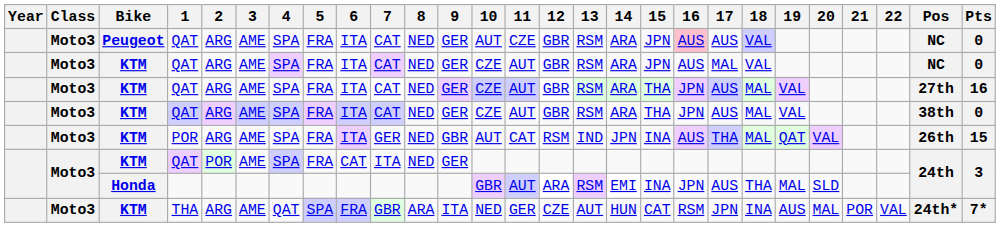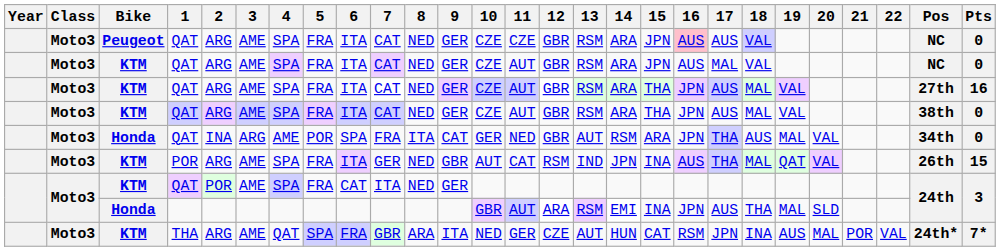 <table class="wikitable" style="text-align:center;">
 <tr>
 <th>Year</th>
 <th>Class</th>
 <th>Bike</th>
 <th>1</th>
 <th>2</th>
 <th>3</th>
 <th>4</th>
 <th>5</th>
 <th>6</th>
 <th>7</th>
 <th>8</th>
 <th>9</th>
 <th>10</th>
 <th>11</th>
 <th>12</th>
 <th>13</th>
 <th>14</th>
 <th>15</th>
 <th>16</th>
 <th>17</th>
 <th>18</th>
 <th>19</th>
 <th>20</th>
 <th>21</th>
 <th>22</th>
 <th>Pos</th>
 <th>Pts</th>
 </tr>
 <tr>
 <th></th>
 <th>Moto3</th>
 <th><a href='#'>Peugeot</a></th>
 <td><a href='#'>QAT</a></td>
 <td><a href='#'>ARG</a></td>
 <td><a href='#'>AME</a></td>
 <td><a href='#'>SPA</a></td>
 <td><a href='#'>FRA</a></td>
 <td><a href='#'>ITA</a></td>
 <td><a href='#'>CAT</a></td>
 <td><a href='#'>NED</a></td>
 <td><a href='#'>GER</a></td>
-<td><a href='#'>AUT</a></td>
+<td><a href='#'>CZE</a></td>
 <td><a href='#'>CZE</a></td>
 <td><a href='#'>GBR</a></td>
 <td><a href='#'>RSM</a></td>
 <td><a href='#'>ARA</a></td>
 <td><a href='#'>JPN</a></td>
 <td style="background: pink;"><a href='#'>AUS</a></td>
 <td><a href='#'>AUS</a></td>
 <td style="background:#cfcfff;"><a href='#'>VAL</a><br></td>
 <td></td>
 <td></td>
 <td></td>
 <td></td>
 <th>NC</th>
 <th>0</th>
 </tr>
 <tr>
 <th></th>
 <th>Moto3</th>
 <th><a href='#'>KTM</a></th>
 <td><a href='#'>QAT</a></td>
 <td><a href='#'>ARG</a></td>
 <td><a href='#'>AME</a></td>
 <td style="background:#efcfff;"><a href='#'>SPA</a><br></td>
 <td><a href='#'>FRA</a></td>
 <td><a href='#'>ITA</a></td>
 <td style="background:#efcfff;"><a href='#'>CAT</a><br></td>
 <td><a href='#'>NED</a></td>
 <td><a href='#'>GER</a></td>
 <td><a href='#'>CZE</a></td>
 <td><a href='#'>AUT</a></td>
 <td><a href='#'>GBR</a></td>
 <td><a href='#'>RSM</a></td>
 <td><a href='#'>ARA</a></td>
 <td><a href='#'>JPN</a></td>
 <td><a href='#'>AUS</a></td>
 <td><a href='#'>MAL</a></td>
 <td><a href='#'>VAL</a></td>
 <td></td>
 <td></td>
 <td></td>
 <td></td>
 <th>NC</th>
 <th>0</th>
 </tr>
 <tr>
 <th></th>
 <th>Moto3</th>
 <th><a href='#'>KTM</a></th>
 <td><a href='#'>QAT</a></td>
 <td><a href='#'>ARG</a></td>
 <td><a href='#'>AME</a></td>
 <td><a href='#'>SPA</a></td>
 <td><a href='#'>FRA</a></td>
 <td><a href='#'>ITA</a></td>
 <td style="background:#ffffff;"><a href='#'>CAT</a><br></td>
 <td><a href='#'>NED</a></td>
 <td style="background:#efcfff;"><a href='#'>GER</a><br></td>
 <td style="background:#cfcfff;"><a href='#'>CZE</a><br></td>
 <td style="background:#cfcfff;"><a href='#'>AUT</a><br></td>
 <td style="background:#ffffff;"><a href='#'>GBR</a><br></td>
 <td style="background:#dfffdf;"><a href='#'>RSM</a><br></td>
 <td style="background:#dfffdf;"><a href='#'>ARA</a><br></td>
 <td style="background:#dfffdf;"><a href='#'>THA</a><br></td>
 <td style="background:#efcfff;"><a href='#'>JPN</a><br></td>
 <td style="background:#cfcfff;"><a href='#'>AUS</a><br></td>
 <td style="background:#dfffdf;"><a href='#'>MAL</a><br></td>
 <td style="background:#efcfff;"><a href='#'>VAL</a><br></td>
 <td></td>
 <td></td>
 <td></td>
 <th>27th</th>
 <th>16</th>
 </tr>
 <tr>
 <th></th>
 <th>Moto3</th>
 <th><a href='#'>KTM</a></th>
 <td style="background:#cfcfff;"><a href='#'>QAT</a><br></td>
 <td style="background:#efcfff;"><a href='#'>ARG</a><br></td>
 <td style="background:#cfcfff;"><a href='#'>AME</a><br></td>
 <td style="background:#cfcfff;"><a href='#'>SPA</a><br></td>
 <td style="background:#efcfff;"><a href='#'>FRA</a><br></td>
 <td style="background:#cfcfff;"><a href='#'>ITA</a><br></td>
 <td style="background:#cfcfff;"><a href='#'>CAT</a><br></td>
 <td><a href='#'>NED</a></td>
 <td><a href='#'>GER</a></td>
 <td><a href='#'>CZE</a></td>
 <td><a href='#'>AUT</a></td>
 <td><a href='#'>GBR</a></td>
 <td><a href='#'>RSM</a></td>
 <td><a href='#'>ARA</a></td>
 <td><a href='#'>THA</a></td>
 <td><a href='#'>JPN</a></td>
 <td><a href='#'>AUS</a></td>
 <td><a href='#'>MAL</a></td>
 <td><a href='#'>VAL</a></td>
 <td></td>
 <td></td>
 <td></td>
 <th>38th</th>
+<th>0</th>
+</tr>
+<tr>
+<th></th>
+<th>Moto3</th>
+<th><a href='#'>Honda</a></th>
+<td><a href='#'>QAT</a></td>
+<td><a href='#'>INA</a></td>
+<td><a href='#'>ARG</a></td>
+<td><a href='#'>AME</a></td>
+<td><a href='#'>POR</a></td>
+<td><a href='#'>SPA</a></td>
+<td><a href='#'>FRA</a></td>
+<td><a href='#'>ITA</a></td>
+<td><a href='#'>CAT</a></td>
+<td><a href='#'>GER</a></td>
+<td><a href='#'>NED</a></td>
+<td><a href='#'>GBR</a></td>
+<td><a href='#'>AUT</a></td>
+<td><a href='#'>RSM</a></td>
+<td><a href='#'>ARA</a></td>
+<td><a href='#'>JPN</a></td>
+<td style="background:#cfcfff;"><a href='#'>THA</a><br></td>
+<td><a href='#'>AUS</a></td>
+<td><a href='#'>MAL</a></td>
+<td><a href='#'>VAL</a></td>
+<td></td>
+<td></td>
+<th>34th</th>
 <th>0</th>
 </tr>
 <tr>
 <th></th>
 <th>Moto3</th>
 <th><a href='#'>KTM</a></th>
 <td><a href='#'>POR</a></td>
 <td><a href='#'>ARG</a></td>
 <td><a href='#'>AME</a></td>
 <td><a href='#'>SPA</a></td>
 <td><a href='#'>FRA</a></td>
 <td style="background:#efcfff;"><a href='#'>ITA</a><br></td>
 <td><a href='#'>GER</a></td>
 <td><a href='#'>NED</a></td>
 <td><a href='#'>GBR</a></td>
 <td><a href='#'>AUT</a></td>
 <td><a href='#'>CAT</a></td>
 <td><a href='#'>RSM</a></td>
 <td><a href='#'>IND</a></td>
 <td><a href='#'>JPN</a></td>
 <td><a href='#'>INA</a></td>
 <td style="background:#efcfff;"><a href='#'>AUS</a><br></td>
 <td style="background:#cfcfff;"><a href='#'>THA</a><br></td>
 <td style="background:#dfffdf;"><a href='#'>MAL</a><br></td>
 <td style="background:#dfffdf;"><a href='#'>QAT</a><br></td>
 <td style="background:#efcfff;"><a href='#'>VAL</a><br></td>
 <td></td>
 <td></td>
 <th>26th</th>
 <th>15</th>
 </tr>
 <tr>
 <th rowspan="2"></th>
 <th rowspan="2">Moto3</th>
 <th><a href='#'>KTM</a></th>
 <td style="background:#EFCFFF;"><a href='#'>QAT</a><br></td>
 <td style="background:#DFFFDF;"><a href='#'>POR</a><br></td>
 <td><a href='#'>AME</a></td>
 <td style="background:#CFCFFF;"><a href='#'>SPA</a><br></td>
 <td><a href='#'>FRA</a></td>
 <td><a href='#'>CAT</a></td>
 <td><a href='#'>ITA</a></td>
 <td><a href='#'>NED</a></td>
 <td><a href='#'>GER</a></td>
 <td></td>
 <td></td>
 <td></td>
 <td></td>
 <td></td>
 <td></td>
 <td></td>
 <td></td>
 <td></td>
 <td></td>
 <td></td>
 <td></td>
 <td></td>
 <th rowspan="2">24th</th>
 <th rowspan="2">3</th>
 </tr>
 <tr>
 <th><a href='#'>Honda</a></th>
 <td></td>
 <td></td>
 <td></td>
 <td></td>
 <td></td>
 <td></td>
 <td></td>
 <td></td>
 <td></td>
 <td style="background:#EFCFFF;"><a href='#'>GBR</a><br></td>
 <td style="background:#CFCFFF;"><a href='#'>AUT</a><br></td>
 <td style="background:#FFFFFF;"><a href='#'>ARA</a><br></td>
 <td style="background:#EFCFFF;"><a href='#'>RSM</a><br></td>
 <td style="background:#FFFFFF;"><a href='#'>EMI</a><br></td>
 <td><a href='#'>INA</a></td>
 <td><a href='#'>JPN</a></td>
 <td><a href='#'>AUS</a></td>
 <td><a href='#'>THA</a></td>
 <td><a href='#'>MAL</a></td>
 <td><a href='#'>SLD</a></td>
 <td></td>
 <td></td>
 </tr>
 <tr>
 <th></th>
 <th>Moto3</th>
 <th><a href='#'>KTM</a></th>
 <td><a href='#'>THA</a></td>
 <td><a href='#'>ARG</a></td>
 <td><a href='#'>AME</a></td>
 <td><a href='#'>QAT</a></td>
 <td style="background:#CFCFFF;"><a href='#'>SPA</a><br></td>
 <td style="background:#CFCFFF;"><a href='#'>FRA</a><br></td>
 <td style="background:#DFFFDF;"><a href='#'>GBR</a><br></td>
 <td><a href='#'>ARA</a></td>
 <td><a href='#'>ITA</a></td>
 <td><a href='#'>NED</a></td>
 <td><a href='#'>GER</a></td>
 <td><a href='#'>CZE</a></td>
 <td><a href='#'>AUT</a></td>
 <td><a href='#'>HUN</a></td>
 <td><a href='#'>CAT</a></td>
 <td><a href='#'>RSM</a></td>
 <td><a href='#'>JPN</a></td>
 <td><a href='#'>INA</a></td>
 <td><a href='#'>AUS</a></td>
 <td><a href='#'>MAL</a></td>
 <td><a href='#'>POR</a></td>
 <td><a href='#'>VAL</a></td>
 <th>24th*</th>
 <th>7*</th>
 </tr>
 </table>
